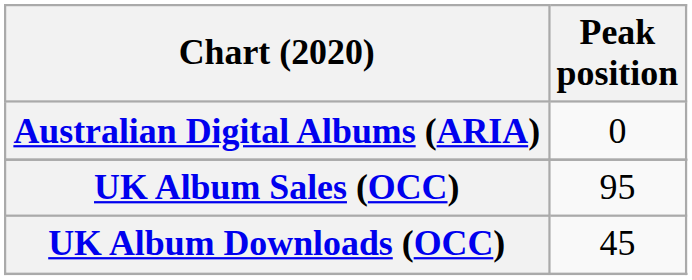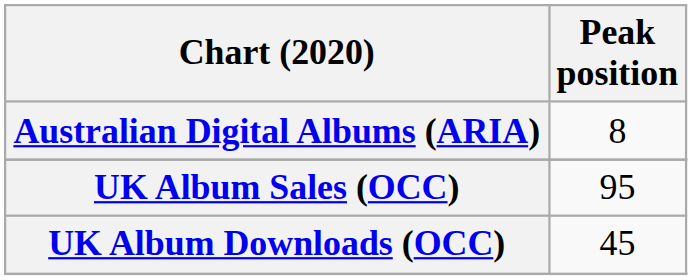 <table class="wikitable sortable plainrowheaders" style="text-align:center">
 <tr>
 <th scope="col">Chart (2020)</th>
 <th scope="col">Peak<br>position</th>
 </tr>
 <tr>
 <th scope="row"><a href='#'>Australian Digital Albums</a> (<a href='#'>ARIA</a>)</th>
-<td>0</td>
+<td>8</td>
 </tr>
 <tr>
 </tr>
 <tr>
 </tr>
 <tr>
 <th scope="row"><a href='#'>UK Album Sales</a> (<a href='#'>OCC</a>)</th>
 <td>95</td>
 </tr>
 <tr>
 <th scope="row"><a href='#'>UK Album Downloads</a> (<a href='#'>OCC</a>)</th>
 <td>45</td>
 </tr>
 <tr>
 </tr>
 <tr>
 </tr>
 <tr>
 </tr>
 <tr>
 </tr>
 </table>
